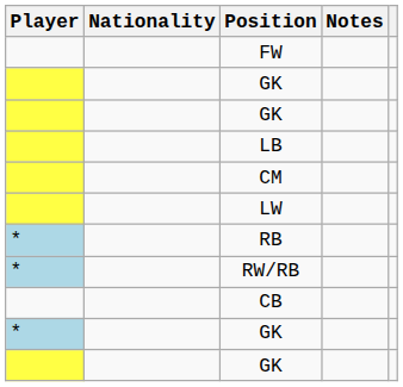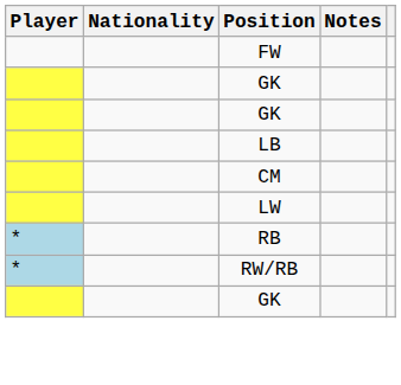 <table class="wikitable" style="text-align:center">
 <tr>
 <th rowspan="1">Player</th>
 <th rowspan="1">Nationality</th>
 <th rowspan="1">Position</th>
 <th>Notes</th>
 <th rowspan="1"></th>
 </tr>
 <tr>
 <td style="text-align:left;"></td>
 <td style="text-align:left;"></td>
 <td>FW</td>
 <td></td>
 <td></td>
 </tr>
 <tr>
 <td style="text-align:left; background:#ff4;"> </td>
 <td style="text-align:left;"></td>
 <td>GK</td>
 <td></td>
 <td></td>
 </tr>
 <tr>
 <td style="text-align:left; background:#ff4;"> </td>
 <td style="text-align:left;"></td>
 <td>GK</td>
 <td></td>
 <td></td>
 </tr>
 <tr>
 <td style="text-align:left; background:#ff4;"> </td>
 <td style="text-align:left;"></td>
 <td>LB</td>
 <td></td>
 <td></td>
 </tr>
 <tr>
 <td style="text-align:left; background:#ff4;"> </td>
 <td style="text-align:left;"></td>
 <td>CM</td>
 <td></td>
 <td></td>
 </tr>
 <tr>
 <td style="text-align:left; background:#ff4;"> </td>
 <td style="text-align:left;"></td>
 <td>LW</td>
 <td></td>
 <td></td>
 </tr>
 <tr>
 <td style="text-align:left; background:lightblue;"> *</td>
 <td style="text-align:left;"></td>
 <td>RB</td>
 <td></td>
 <td></td>
 </tr>
 <tr>
 <td style="text-align:left; background:lightblue;"> *</td>
 <td style="text-align:left;"></td>
 <td>RW/RB</td>
 <td></td>
 <td></td>
 </tr>
 <tr>
-<td style="text-align:left;"></td>
-<td style="text-align:left;"></td>
-<td>CB</td>
-<td></td>
-<td></td>
-</tr>
-<tr>
-<td style="text-align:left; background:lightblue;"> *</td>
-<td style="text-align:left;"></td>
-<td>GK</td>
-<td></td>
-<td></td>
-</tr>
-<tr>
 <td style="text-align:left; background:#ff4;"> </td>
 <td style="text-align:left;"></td>
 <td>GK</td>
 <td></td>
 <td></td>
 </tr>
 </table>
